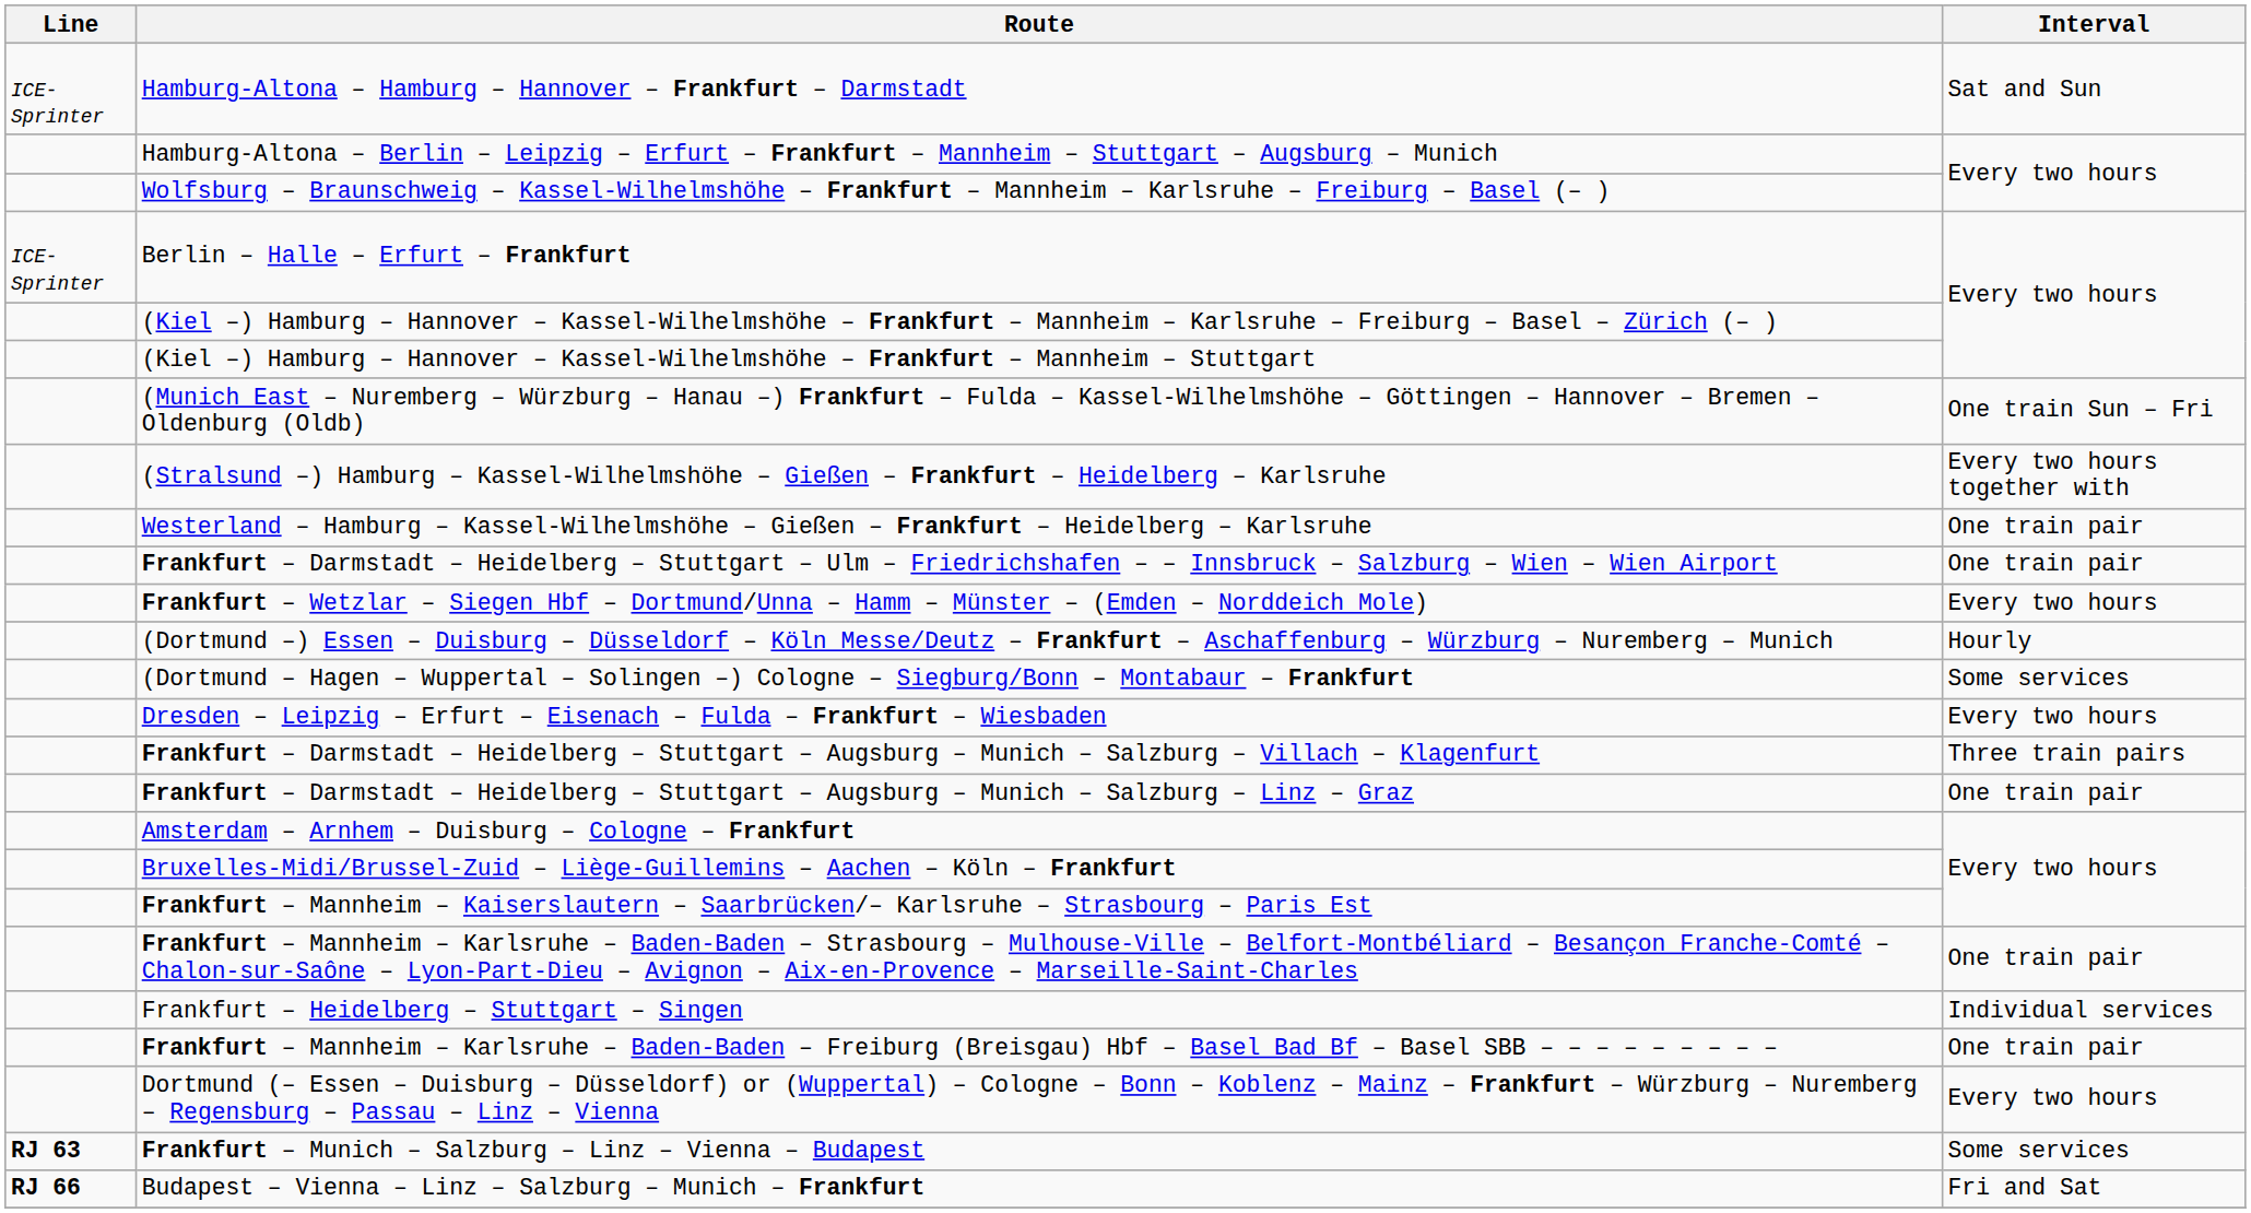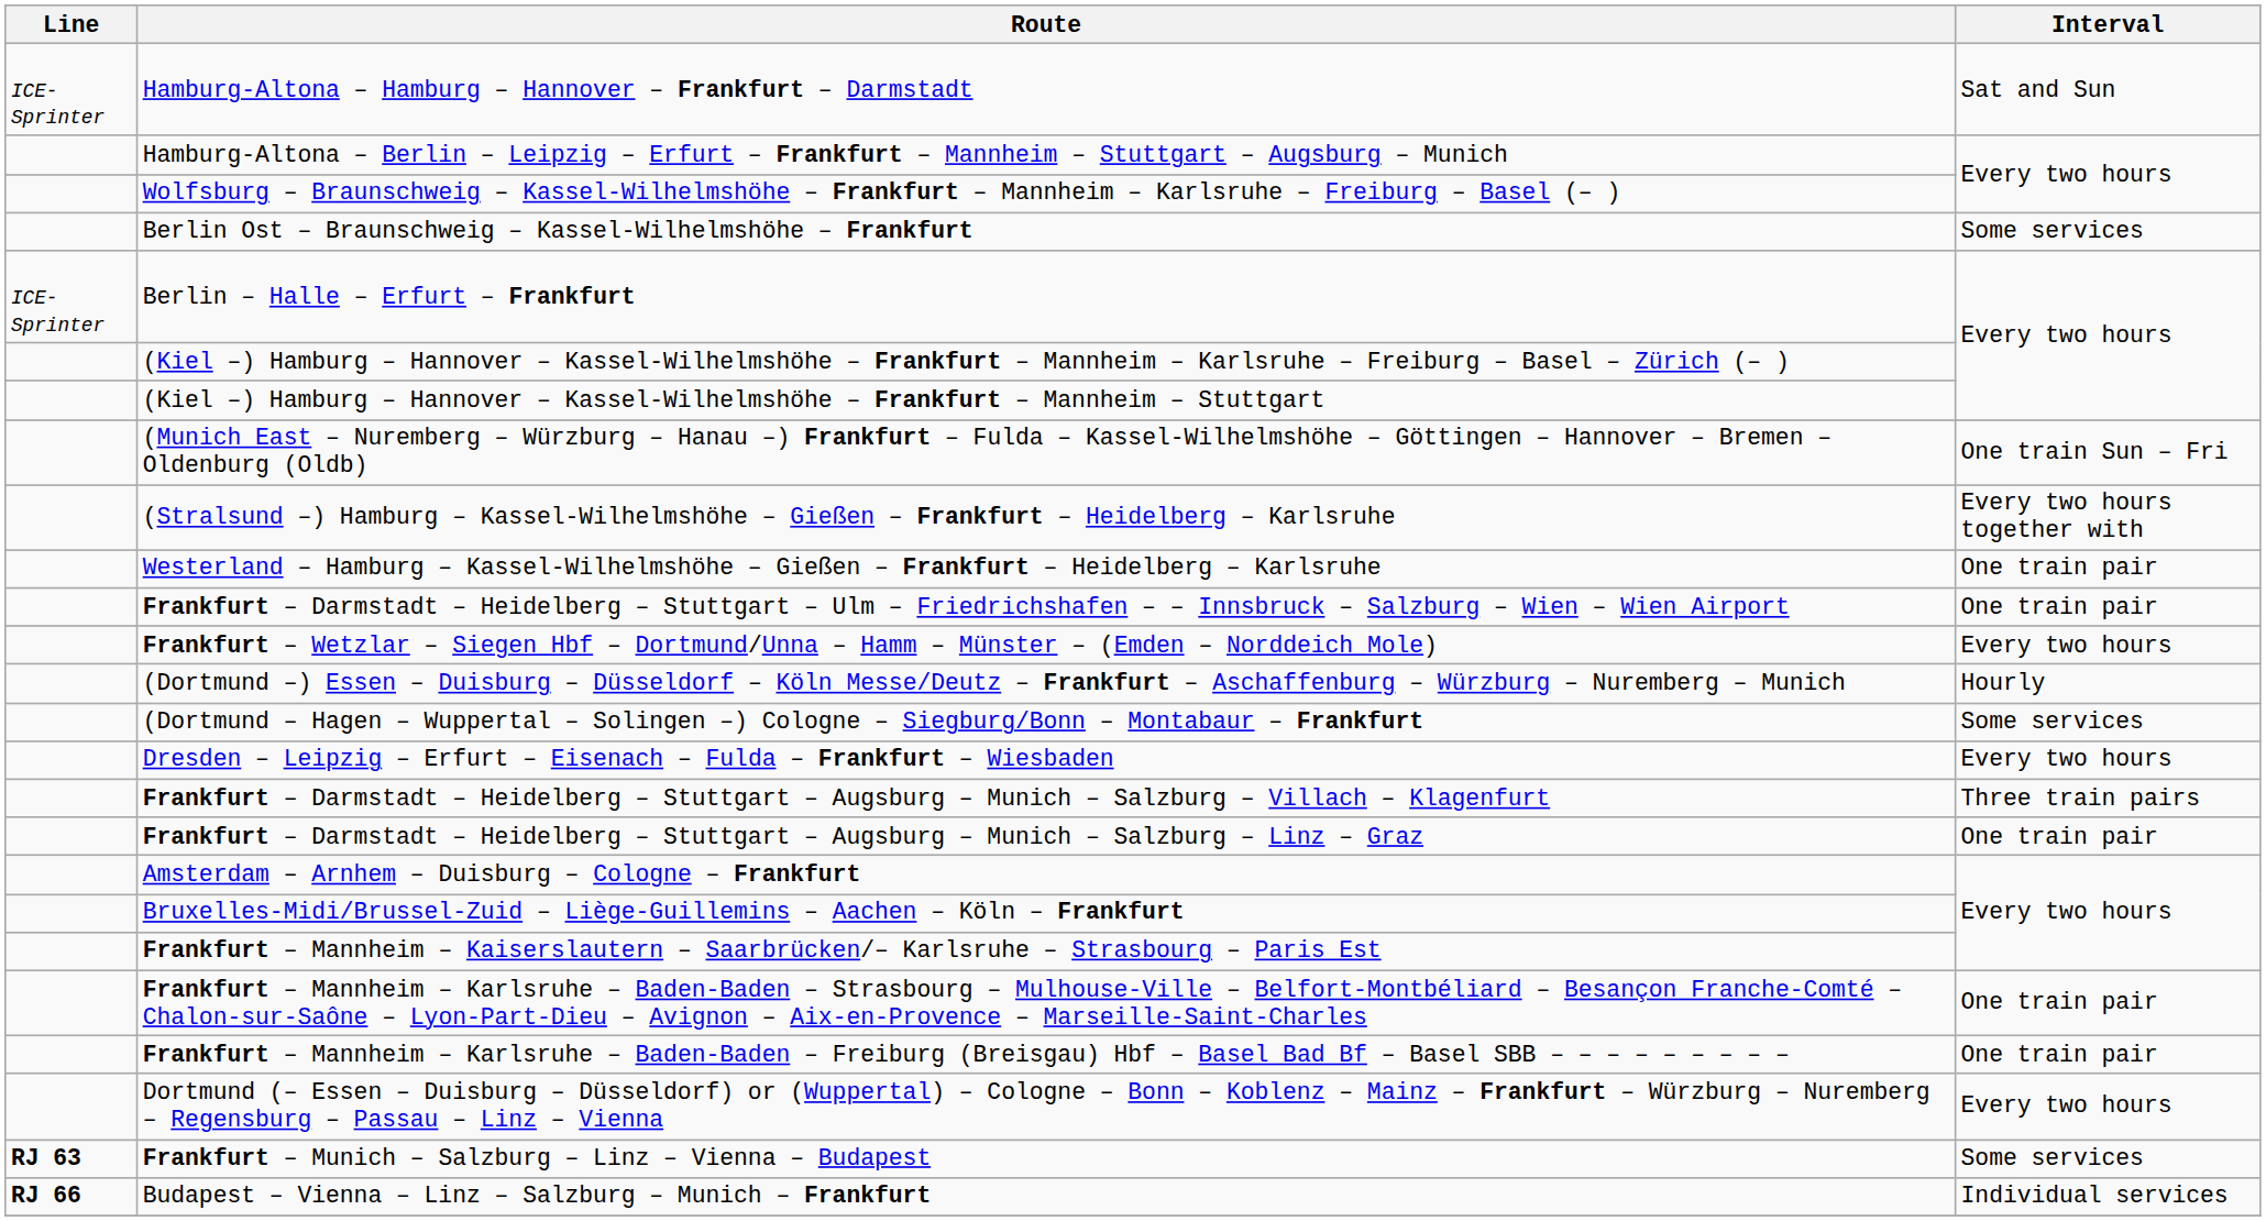 <table class="wikitable zebra">
 <tr class="hintergrundfarbe5">
 <th>Line</th>
 <th>Route</th>
 <th>Interval</th>
 </tr>
 <tr>
 <td><br><small><em>ICE-Sprinter</em></small></td>
 <td><a href='#'>Hamburg-Altona</a> –  <a href='#'>Hamburg</a> – <a href='#'>Hannover</a> – <strong>Frankfurt</strong> – <a href='#'>Darmstadt</a></td>
 <td>Sat and Sun</td>
 </tr>
 <tr>
 <td></td>
 <td>Hamburg-Altona – <a href='#'>Berlin</a> – <a href='#'>Leipzig</a> – <a href='#'>Erfurt</a> – <strong>Frankfurt</strong> – <a href='#'>Mannheim</a> – <a href='#'>Stuttgart</a> – <a href='#'>Augsburg</a> – Munich</td>
 <td rowspan="2">Every two hours</td>
 </tr>
 <tr>
 <td></td>
 <td> <a href='#'>Wolfsburg</a> – <a href='#'>Braunschweig</a> – <a href='#'>Kassel-Wilhelmshöhe</a> – <strong>Frankfurt</strong> – Mannheim – Karlsruhe – <a href='#'>Freiburg</a> – <a href='#'>Basel</a> (– )</td>
+</tr>
+<tr>
+<td></td>
+<td>Berlin Ost – Braunschweig – Kassel-Wilhelmshöhe – <strong>Frankfurt</strong></td>
+<td>Some services</td>
 </tr>
 <tr>
 <td><br><small><em>ICE-Sprinter</em></small></td>
 <td>Berlin – <a href='#'>Halle</a> – <a href='#'>Erfurt</a> – <strong>Frankfurt</strong></td>
 <td rowspan="3">Every two hours</td>
 </tr>
 <tr>
 <td></td>
 <td>(<a href='#'>Kiel</a> –) Hamburg – Hannover – Kassel-Wilhelmshöhe – <strong>Frankfurt</strong> – Mannheim – Karlsruhe – Freiburg – Basel – <a href='#'>Zürich</a> (– )</td>
 </tr>
 <tr>
 <td></td>
 <td>(Kiel –) Hamburg – Hannover – Kassel-Wilhelmshöhe – <strong>Frankfurt</strong> –  Mannheim – Stuttgart</td>
 </tr>
 <tr>
 <td></td>
 <td>(<a href='#'>Munich East</a> – Nuremberg – Würzburg – Hanau –) <strong>Frankfurt</strong> – Fulda – Kassel-Wilhelmshöhe – Göttingen – Hannover – Bremen – Oldenburg (Oldb)</td>
 <td>One train Sun – Fri</td>
 </tr>
 <tr>
 <td></td>
 <td>(<a href='#'>Stralsund</a> –) Hamburg – Kassel-Wilhelmshöhe – <a href='#'>Gießen</a> – <strong>Frankfurt</strong> – <a href='#'>Heidelberg</a> – Karlsruhe</td>
 <td>Every two hours together with </td>
 </tr>
 <tr>
 <td></td>
 <td><a href='#'>Westerland</a> – Hamburg – Kassel-Wilhelmshöhe – Gießen – <strong>Frankfurt</strong> – Heidelberg – Karlsruhe</td>
 <td>One train pair</td>
 </tr>
 <tr>
 <td></td>
 <td><strong>Frankfurt</strong> – Darmstadt – Heidelberg – Stuttgart – Ulm – <a href='#'>Friedrichshafen</a> –  – <a href='#'>Innsbruck</a> – <a href='#'>Salzburg</a> – <a href='#'>Wien</a> – <a href='#'>Wien Airport</a></td>
 <td>One train pair</td>
 </tr>
 <tr>
 <td></td>
 <td><strong>Frankfurt</strong> – <a href='#'>Wetzlar</a> – <a href='#'>Siegen Hbf</a> – <a href='#'>Dortmund</a>/<a href='#'>Unna</a> – <a href='#'>Hamm</a> – <a href='#'>Münster</a> – (<a href='#'>Emden</a> – <a href='#'>Norddeich Mole</a>)</td>
 <td>Every two hours</td>
 </tr>
 <tr>
 <td></td>
 <td>(Dortmund –) <a href='#'>Essen</a> – <a href='#'>Duisburg</a> – <a href='#'>Düsseldorf</a> – <a href='#'>Köln Messe/Deutz</a> –  <strong>Frankfurt</strong> – <a href='#'>Aschaffenburg</a> – <a href='#'>Würzburg</a> – Nuremberg – Munich</td>
 <td>Hourly</td>
 </tr>
 <tr>
 <td></td>
 <td>(Dortmund – Hagen – Wuppertal – Solingen –) Cologne – <a href='#'>Siegburg/Bonn</a> – <a href='#'>Montabaur</a> –   <strong>Frankfurt</strong></td>
 <td>Some services</td>
 </tr>
 <tr>
 <td></td>
 <td><a href='#'>Dresden</a> – <a href='#'>Leipzig</a> – Erfurt – <a href='#'>Eisenach</a> – <a href='#'>Fulda</a> – <strong>Frankfurt</strong> –  <a href='#'>Wiesbaden</a></td>
 <td>Every two hours</td>
 </tr>
 <tr>
 <td></td>
 <td><strong>Frankfurt</strong> – Darmstadt – Heidelberg – Stuttgart – Augsburg – Munich – Salzburg – <a href='#'>Villach</a> – <a href='#'>Klagenfurt</a></td>
 <td>Three train pairs</td>
 </tr>
 <tr>
 <td></td>
 <td><strong>Frankfurt</strong> – Darmstadt – Heidelberg – Stuttgart – Augsburg – Munich – Salzburg – <a href='#'>Linz</a> – <a href='#'>Graz</a></td>
 <td>One train pair</td>
 </tr>
 <tr>
 <td></td>
 <td><a href='#'>Amsterdam</a> – <a href='#'>Arnhem</a> – Duisburg – <a href='#'>Cologne</a> –  <strong>Frankfurt</strong></td>
 <td rowspan="3">Every two hours</td>
 </tr>
 <tr>
 <td></td>
 <td><a href='#'>Bruxelles-Midi/Brussel-Zuid</a> – <a href='#'>Liège-Guillemins</a> – <a href='#'>Aachen</a> – Köln –  <strong>Frankfurt</strong></td>
 </tr>
 <tr>
 <td></td>
 <td><strong>Frankfurt</strong> – Mannheim – <a href='#'>Kaiserslautern</a> – <a href='#'>Saarbrücken</a>/– Karlsruhe – <a href='#'>Strasbourg</a> – <a href='#'>Paris Est</a></td>
 </tr>
 <tr>
 <td></td>
 <td><strong>Frankfurt</strong> – Mannheim – Karlsruhe – <a href='#'>Baden-Baden</a> – Strasbourg – <a href='#'>Mulhouse-Ville</a> – <a href='#'>Belfort-Montbéliard</a> – <a href='#'>Besançon Franche-Comté</a> – <a href='#'>Chalon-sur-Saône</a> – <a href='#'>Lyon-Part-Dieu</a> – <a href='#'>Avignon</a> – <a href='#'>Aix-en-Provence</a> – <a href='#'>Marseille-Saint-Charles</a></td>
 <td>One train pair</td>
 </tr>
 <tr>
 <td></td>
-<td>Frankfurt – <a href='#'>Heidelberg</a> – <a href='#'>Stuttgart</a> – <a href='#'>Singen</a></td>
-<td>Individual services</td>
-</tr>
-<tr>
-<td></td>
 <td><strong>Frankfurt</strong> – Mannheim – Karlsruhe – <a href='#'>Baden-Baden</a> – Freiburg (Breisgau) Hbf – <a href='#'>Basel Bad Bf</a> – Basel SBB –  –  –  –  –  –  –  –  – </td>
 <td>One train pair</td>
 </tr>
 <tr>
 <td></td>
 <td>Dortmund (– Essen – Duisburg – Düsseldorf) or (<a href='#'>Wuppertal</a>) – Cologne – <a href='#'>Bonn</a> – <a href='#'>Koblenz</a> – <a href='#'>Mainz</a> –  <strong>Frankfurt</strong> – Würzburg – Nuremberg – <a href='#'>Regensburg</a> – <a href='#'>Passau</a> – <a href='#'>Linz</a> – <a href='#'>Vienna</a></td>
 <td>Every two hours</td>
 </tr>
 <tr>
 <td><strong>RJ 63</strong></td>
 <td><strong>Frankfurt</strong> – Munich – Salzburg – Linz – Vienna – <a href='#'>Budapest</a></td>
 <td>Some services</td>
 </tr>
 <tr>
 <td><strong>RJ 66</strong></td>
 <td>Budapest – Vienna – Linz – Salzburg – Munich – <strong>Frankfurt</strong></td>
-<td>Fri and Sat</td>
+<td>Individual services</td>
 </tr>
 <tr>
 </tr>
 </table>
